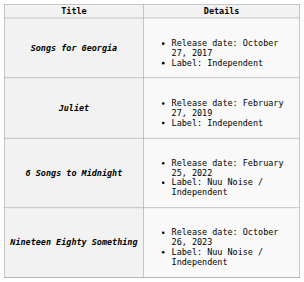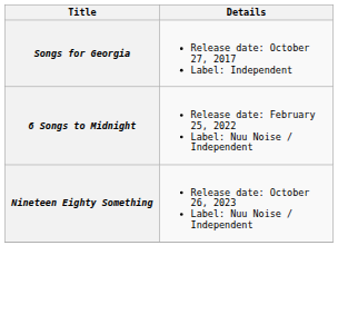 <table class="wikitable plainrowheaders">
 <tr>
 <th style="width:16em;">Title</th>
 <th style="width:18em;">Details</th>
 </tr>
 <tr>
 <th scope="row"><em>Songs for Georgia</em></th>
 <td><br><ul><li>Release date: October 27, 2017</li><li>Label: Independent</li></ul></td>
-</tr>
-<tr>
-<th scope="row"><em>Juliet</em></th>
-<td><br><ul><li>Release date: February 27, 2019</li><li>Label: Independent</li></ul></td>
 </tr>
 <tr>
 <th scope="row"><em>6 Songs to Midnight</em></th>
 <td><br><ul><li>Release date: February 25, 2022</li><li>Label: Nuu Noise / Independent</li></ul></td>
 </tr>
 <tr>
 <th scope="row"><em>Nineteen Eighty Something</em></th>
 <td><br><ul><li>Release date: October 26, 2023</li><li>Label: Nuu Noise / Independent</li></ul></td>
 </tr>
 <tr>
 </tr>
 </table>
